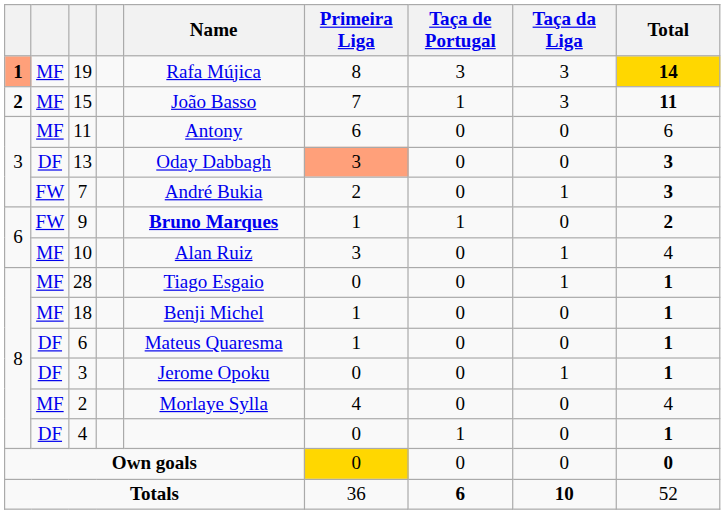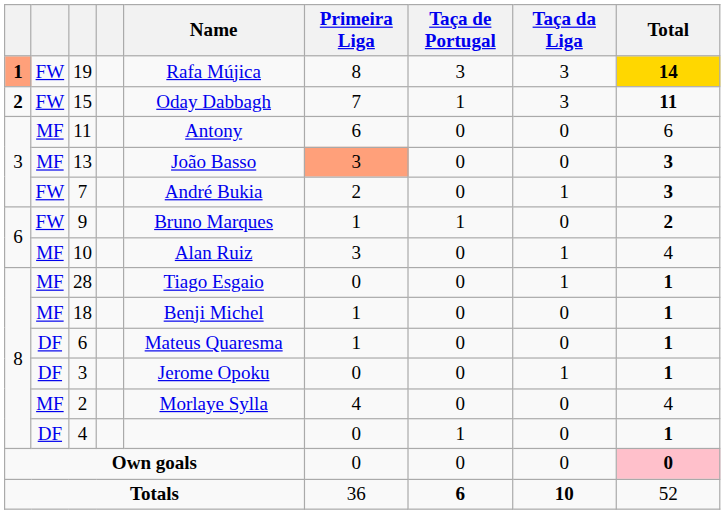 <table class="wikitable" style="text-align:center">
 <tr>
 <th width=15></th>
 <th width=15></th>
 <th width=15></th>
 <th width=15></th>
 <th width=145>Name</th>
 <th width=80><strong><a href='#'>Primeira Liga</a></strong></th>
 <th width=80><strong><a href='#'>Taça de Portugal</a></strong></th>
 <th width=80><strong><a href='#'>Taça da Liga</a></strong></th>
 <th width=80>Total</th>
 </tr>
 <tr>
 <td style="background: lightsalmon;"><strong>1</strong></td>
-<td align=center><a href='#'>MF</a></td>
+<td align=center><a href='#'>FW</a></td>
 <td align=center>19</td>
 <td></td>
 <td><a href='#'>Rafa Mújica</a></td>
 <td>8</td>
 <td>3</td>
 <td>3</td>
 <td style="background: gold;"><strong>14</strong></td>
 </tr>
 <tr>
 <td><strong>2</strong></td>
-<td align=center><a href='#'>MF</a></td>
+<td align=center><a href='#'>FW</a></td>
 <td align=center>15</td>
 <td></td>
-<td><a href='#'>João Basso</a></td>
+<td><a href='#'>Oday Dabbagh</a></td>
 <td>7</td>
 <td>1</td>
 <td>3</td>
 <td><strong>11</strong></td>
 </tr>
 <tr>
 <td rowspan=3>3</td>
 <td align=center><a href='#'>MF</a></td>
 <td align=center>11</td>
 <td></td>
 <td><a href='#'>Antony</a></td>
 <td>6</td>
 <td>0</td>
 <td>0</td>
 <td>6</td>
 </tr>
 <tr>
-<td align=center><a href='#'>DF</a></td>
+<td align=center><a href='#'>MF</a></td>
 <td align=center>13</td>
 <td></td>
-<td><a href='#'>Oday Dabbagh</a></td>
+<td><a href='#'>João Basso</a></td>
 <td style="background: lightsalmon;">3</td>
 <td>0</td>
 <td>0</td>
 <td><strong>3</strong></td>
 </tr>
 <tr>
 <td align=center><a href='#'>FW</a></td>
 <td align=center>7</td>
 <td></td>
 <td><a href='#'>André Bukia</a></td>
 <td>2</td>
 <td>0</td>
 <td>1</td>
 <td><strong>3</strong></td>
 </tr>
 <tr>
 <td rowspan=2>6</td>
 <td align=center><a href='#'>FW</a></td>
 <td align=center>9</td>
 <td></td>
-<td><strong><a href='#'>Bruno Marques</a></strong></td>
+<td><a href='#'>Bruno Marques</a></td>
 <td>1</td>
 <td>1</td>
 <td>0</td>
 <td><strong>2</strong></td>
 </tr>
 <tr>
 <td align=center><a href='#'>MF</a></td>
 <td align=center>10</td>
 <td></td>
 <td><a href='#'>Alan Ruiz</a></td>
 <td>3</td>
 <td>0</td>
 <td>1</td>
 <td>4</td>
 </tr>
 <tr>
 <td rowspan=6>8</td>
 <td align=center><a href='#'>MF</a></td>
 <td align=center>28</td>
 <td></td>
 <td><a href='#'>Tiago Esgaio</a></td>
 <td>0</td>
 <td>0</td>
 <td>1</td>
 <td><strong>1</strong></td>
 </tr>
 <tr>
 <td align=center><a href='#'>MF</a></td>
 <td align=center>18</td>
 <td></td>
 <td><a href='#'>Benji Michel</a></td>
 <td>1</td>
 <td>0</td>
 <td>0</td>
 <td><strong>1</strong></td>
 </tr>
 <tr>
 <td align=center><a href='#'>DF</a></td>
 <td align=center>6</td>
 <td></td>
 <td><a href='#'>Mateus Quaresma</a></td>
 <td>1</td>
 <td>0</td>
 <td>0</td>
 <td><strong>1</strong></td>
 </tr>
 <tr>
 <td align=center><a href='#'>DF</a></td>
 <td align=center>3</td>
 <td></td>
 <td><a href='#'>Jerome Opoku</a></td>
 <td>0</td>
 <td>0</td>
 <td>1</td>
 <td><strong>1</strong></td>
 </tr>
 <tr>
 <td align=center><a href='#'>MF</a></td>
 <td align=center>2</td>
 <td></td>
 <td><a href='#'>Morlaye Sylla</a></td>
 <td>4</td>
 <td>0</td>
 <td>0</td>
 <td>4</td>
 </tr>
 <tr>
 <td align=center><a href='#'>DF</a></td>
 <td align=center>4</td>
 <td></td>
 <td></td>
 <td>0</td>
 <td>1</td>
 <td>0</td>
 <td><strong>1</strong></td>
 </tr>
 <tr>
 <td colspan=5><strong>Own goals</strong></td>
-<td style="background: gold;">0</td>
 <td>0</td>
 <td>0</td>
-<td><strong>0</strong></td>
+<td>0</td>
+<td style="background: pink;"><strong>0</strong></td>
 </tr>
 <tr>
 <td colspan=5><strong>Totals</strong></td>
 <td>36</td>
 <td><strong>6</strong></td>
 <td><strong>10</strong></td>
 <td>52</td>
 </tr>
 </table>
